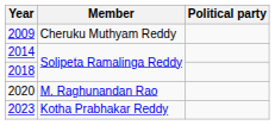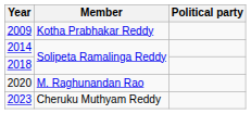 <table class="wikitable sortable">
 <tr>
 <th>Year</th>
 <th>Member</th>
 <th colspan="2">Political party</th>
 </tr>
 <tr>
 <td><a href='#'>2009</a></td>
-<td>Cheruku Muthyam Reddy</td>
+<td><a href='#'>Kotha Prabhakar Reddy</a></td>
 <td></td>
 </tr>
 <tr>
 <td><a href='#'>2014</a></td>
 <td rowspan="2"><a href='#'>Solipeta Ramalinga Reddy</a></td>
 <td></td>
 </tr>
 <tr>
 <td><a href='#'>2018</a></td>
 </tr>
 <tr>
 <td>2020</td>
 <td><a href='#'>M. Raghunandan Rao</a></td>
 <td></td>
 </tr>
 <tr>
 <td><a href='#'>2023</a></td>
-<td><a href='#'>Kotha Prabhakar Reddy</a></td>
+<td>Cheruku Muthyam Reddy</td>
 <td></td>
 </tr>
 </table>
